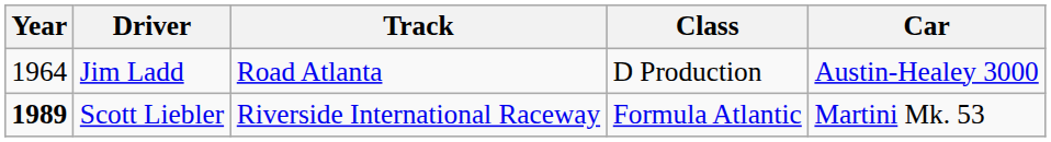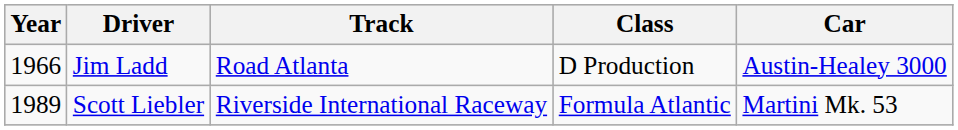 <table class="wikitable">
 <tr>
 <th>Year</th>
 <th>Driver</th>
 <th>Track</th>
 <th>Class</th>
 <th>Car</th>
 </tr>
 <tr>
-<td>1964</td>
+<td>1966</td>
 <td> <a href='#'>Jim Ladd</a></td>
 <td><a href='#'>Road Atlanta</a></td>
 <td>D Production</td>
 <td><a href='#'>Austin-Healey 3000</a></td>
 </tr>
 <tr>
-<td><strong>1989</strong></td>
+<td>1989</td>
 <td> <a href='#'>Scott Liebler</a></td>
 <td><a href='#'>Riverside International Raceway</a></td>
 <td><a href='#'>Formula Atlantic</a></td>
 <td><a href='#'>Martini</a> Mk. 53</td>
 </tr>
 </table>
